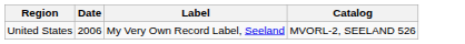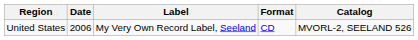 <table class="wikitable">
 <tr>
 <th>Region</th>
 <th>Date</th>
 <th>Label</th>
+<th>Format</th>
 <th>Catalog</th>
 </tr>
 <tr>
 <td>United States</td>
 <td>2006</td>
 <td>My Very Own Record Label, <a href='#'>Seeland</a></td>
+<td><a href='#'>CD</a></td>
 <td>MVORL-2, SEELAND 526</td>
 </tr>
 </table>
